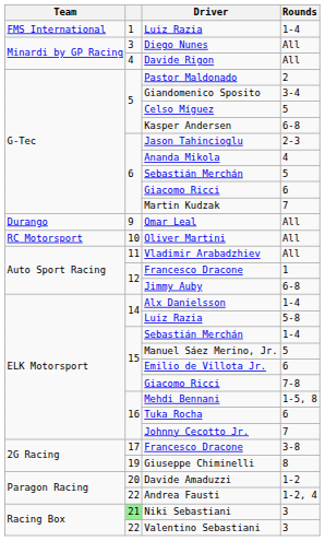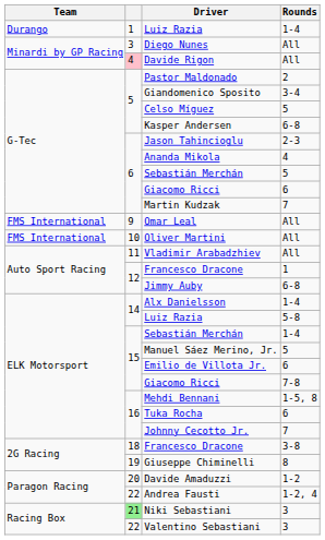 <table class="wikitable" style="font-size: 85%">
 <tr>
 <th>Team</th>
 <th></th>
 <th>Driver</th>
 <th>Rounds</th>
 </tr>
 <tr>
-<td> <a href='#'>FMS International</a></td>
+<td> <a href='#'>Durango</a></td>
 <td>1</td>
 <td> <a href='#'>Luiz Razia</a></td>
 <td>1-4</td>
 </tr>
 <tr>
 <td rowspan=2 nowrap> <a href='#'>Minardi by GP Racing</a></td>
 <td>3</td>
 <td> <a href='#'>Diego Nunes</a></td>
 <td>All</td>
 </tr>
 <tr>
-<td>4</td>
+<td style="background: pink;">4</td>
 <td> <a href='#'>Davide Rigon</a></td>
 <td>All</td>
 </tr>
 <tr>
 <td rowspan=9> G-Tec</td>
 <td rowspan=4>5</td>
 <td> <a href='#'>Pastor Maldonado</a></td>
 <td>2</td>
 </tr>
 <tr>
 <td> Giandomenico Sposito</td>
 <td>3-4</td>
 </tr>
 <tr>
 <td> <a href='#'>Celso Míguez</a></td>
 <td>5</td>
 </tr>
 <tr>
 <td> Kasper Andersen</td>
 <td>6-8</td>
 </tr>
 <tr>
 <td rowspan=5>6</td>
 <td> <a href='#'>Jason Tahincioglu</a></td>
 <td>2-3</td>
 </tr>
 <tr>
 <td> <a href='#'>Ananda Mikola</a></td>
 <td>4</td>
 </tr>
 <tr>
 <td> <a href='#'>Sebastián Merchán</a></td>
 <td>5</td>
 </tr>
 <tr>
 <td> <a href='#'>Giacomo Ricci</a></td>
 <td>6</td>
 </tr>
 <tr>
 <td> Martin Kudzak</td>
 <td>7</td>
 </tr>
 <tr>
-<td> <a href='#'>Durango</a></td>
+<td> <a href='#'>FMS International</a></td>
 <td>9</td>
 <td> <a href='#'>Omar Leal</a></td>
 <td>All</td>
 </tr>
 <tr>
-<td> <a href='#'>RC Motorsport</a></td>
+<td> <a href='#'>FMS International</a></td>
 <td>10</td>
 <td> <a href='#'>Oliver Martini</a></td>
 <td>All</td>
 </tr>
 <tr>
 <td rowspan=3> Auto Sport Racing</td>
 <td>11</td>
 <td> <a href='#'>Vladimir Arabadzhiev</a></td>
 <td>All</td>
 </tr>
 <tr>
 <td rowspan=2>12</td>
 <td> <a href='#'>Francesco Dracone</a></td>
 <td>1</td>
 </tr>
 <tr>
 <td> <a href='#'>Jimmy Auby</a></td>
 <td>6-8</td>
 </tr>
 <tr>
 <td rowspan=9> ELK Motorsport</td>
 <td rowspan=2>14</td>
 <td> <a href='#'>Alx Danielsson</a></td>
 <td>1-4</td>
 </tr>
 <tr>
 <td> <a href='#'>Luiz Razia</a></td>
 <td>5-8</td>
 </tr>
 <tr>
 <td rowspan=4>15</td>
 <td> <a href='#'>Sebastián Merchán</a></td>
 <td>1-4</td>
 </tr>
 <tr>
 <td nowrap> Manuel Sáez Merino, Jr.</td>
 <td>5</td>
 </tr>
 <tr>
 <td> <a href='#'>Emilio de Villota Jr.</a></td>
 <td>6</td>
 </tr>
 <tr>
 <td> <a href='#'>Giacomo Ricci</a></td>
 <td>7-8</td>
 </tr>
 <tr>
 <td rowspan=3>16</td>
 <td> <a href='#'>Mehdi Bennani</a></td>
 <td>1-5, 8</td>
 </tr>
 <tr>
 <td> <a href='#'>Tuka Rocha</a></td>
 <td>6</td>
 </tr>
 <tr>
 <td> <a href='#'>Johnny Cecotto Jr.</a></td>
 <td>7</td>
 </tr>
 <tr>
 <td rowspan=2> 2G Racing</td>
-<td>17</td>
+<td>18</td>
 <td> <a href='#'>Francesco Dracone</a></td>
 <td>3-8</td>
 </tr>
 <tr>
 <td>19</td>
 <td> Giuseppe Chiminelli</td>
 <td>8</td>
 </tr>
 <tr>
 <td rowspan=2> Paragon Racing</td>
 <td>20</td>
 <td> Davide Amaduzzi</td>
 <td>1-2</td>
 </tr>
 <tr>
 <td>22</td>
 <td> Andrea Fausti</td>
 <td>1-2, 4</td>
 </tr>
 <tr>
 <td rowspan=2> Racing Box</td>
 <td style="background: lightgreen;">21</td>
 <td> Niki Sebastiani</td>
 <td>3</td>
 </tr>
 <tr>
 <td>22</td>
 <td> Valentino Sebastiani</td>
 <td>3</td>
 </tr>
 </table>
